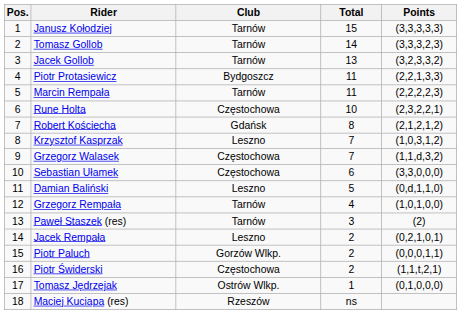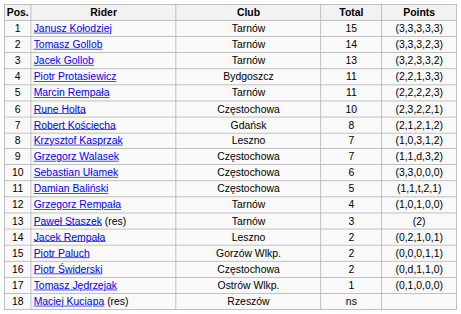 <table class=wikitable style="font-size:93%;">
 <tr>
 <th width=25px>Pos.</th>
 <th width=200px>Rider</th>
 <th width=200px>Club</th>
 <th width=80px>Total</th>
 <th width=100px>Points</th>
 </tr>
 <tr align=center>
 <td>1</td>
 <td align=left><a href='#'>Janusz Kołodziej</a></td>
 <td>Tarnów</td>
 <td>15</td>
 <td>(3,3,3,3,3)</td>
 </tr>
 <tr align=center>
 <td>2</td>
 <td align=left><a href='#'>Tomasz Gollob</a></td>
 <td>Tarnów</td>
 <td>14</td>
 <td>(3,3,3,2,3)</td>
 </tr>
 <tr align=center>
 <td>3</td>
 <td align=left><a href='#'>Jacek Gollob</a></td>
 <td>Tarnów</td>
 <td>13</td>
 <td>(3,2,3,3,2)</td>
 </tr>
 <tr align=center>
 <td>4</td>
 <td align=left><a href='#'>Piotr Protasiewicz</a></td>
 <td>Bydgoszcz</td>
 <td>11</td>
 <td>(2,2,1,3,3)</td>
 </tr>
 <tr align=center>
 <td>5</td>
 <td align=left><a href='#'>Marcin Rempała</a></td>
 <td>Tarnów</td>
 <td>11</td>
 <td>(2,2,2,2,3)</td>
 </tr>
 <tr align=center>
 <td>6</td>
 <td align=left><a href='#'>Rune Holta</a></td>
 <td>Częstochowa</td>
 <td>10</td>
 <td>(2,3,2,2,1)</td>
 </tr>
 <tr align=center>
 <td>7</td>
 <td align=left><a href='#'>Robert Kościecha</a></td>
 <td>Gdańsk</td>
 <td>8</td>
 <td>(2,1,2,1,2)</td>
 </tr>
 <tr align=center>
 <td>8</td>
 <td align=left><a href='#'>Krzysztof Kasprzak</a></td>
 <td>Leszno</td>
 <td>7</td>
 <td>(1,0,3,1,2)</td>
 </tr>
 <tr align=center>
 <td>9</td>
 <td align=left><a href='#'>Grzegorz Walasek</a></td>
 <td>Częstochowa</td>
 <td>7</td>
 <td>(1,1,d,3,2)</td>
 </tr>
 <tr align=center>
 <td>10</td>
 <td align=left><a href='#'>Sebastian Ułamek</a></td>
 <td>Częstochowa</td>
 <td>6</td>
 <td>(3,3,0,0,0)</td>
 </tr>
 <tr align=center>
 <td>11</td>
 <td align=left><a href='#'>Damian Baliński</a></td>
-<td>Leszno</td>
+<td>Częstochowa</td>
 <td>5</td>
-<td>(0,d,1,1,0)</td>
+<td>(1,1,t,2,1)</td>
 </tr>
 <tr align=center>
 <td>12</td>
 <td align=left><a href='#'>Grzegorz Rempała</a></td>
 <td>Tarnów</td>
 <td>4</td>
 <td>(1,0,1,0,0)</td>
 </tr>
 <tr align=center>
 <td>13</td>
 <td align=left><a href='#'>Paweł Staszek</a> (res)</td>
 <td>Tarnów</td>
 <td>3</td>
 <td>(2)</td>
 </tr>
 <tr align=center>
 <td>14</td>
 <td align=left><a href='#'>Jacek Rempała</a></td>
 <td>Leszno</td>
 <td>2</td>
 <td>(0,2,1,0,1)</td>
 </tr>
 <tr align=center>
 <td>15</td>
 <td align=left><a href='#'>Piotr Paluch</a></td>
 <td>Gorzów Wlkp.</td>
 <td>2</td>
 <td>(0,0,0,1,1)</td>
 </tr>
 <tr align=center>
 <td>16</td>
 <td align=left><a href='#'>Piotr Świderski</a></td>
 <td>Częstochowa</td>
 <td>2</td>
-<td>(1,1,t,2,1)</td>
+<td>(0,d,1,1,0)</td>
 </tr>
 <tr align=center>
 <td>17</td>
 <td align=left><a href='#'>Tomasz Jędrzejak</a></td>
 <td>Ostrów Wlkp.</td>
 <td>1</td>
 <td>(0,1,0,0,0)</td>
 </tr>
 <tr align=center>
 <td>18</td>
 <td align=left><a href='#'>Maciej Kuciapa</a> (res)</td>
 <td>Rzeszów</td>
 <td>ns</td>
 <td></td>
 </tr>
 </table>
